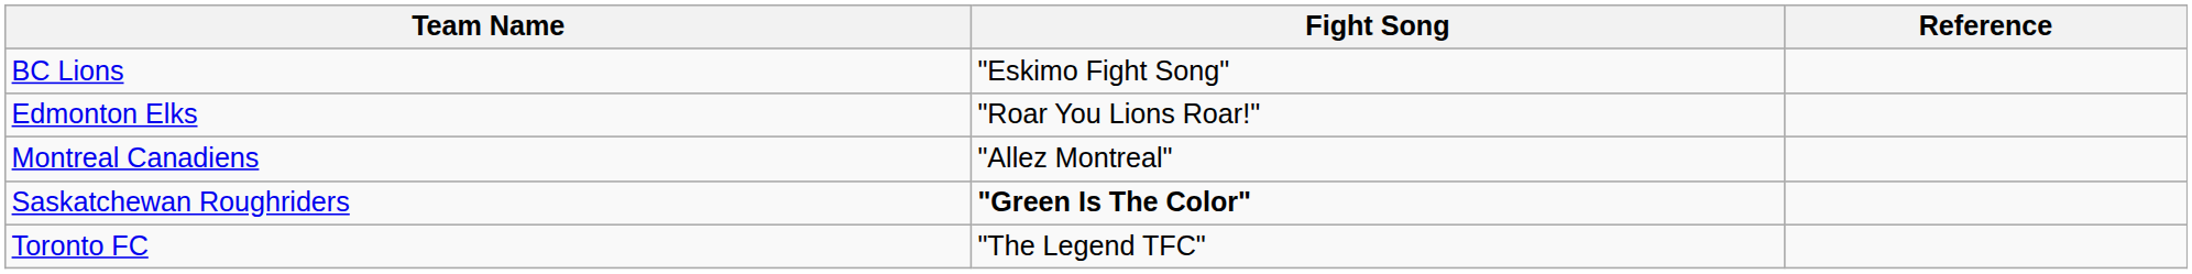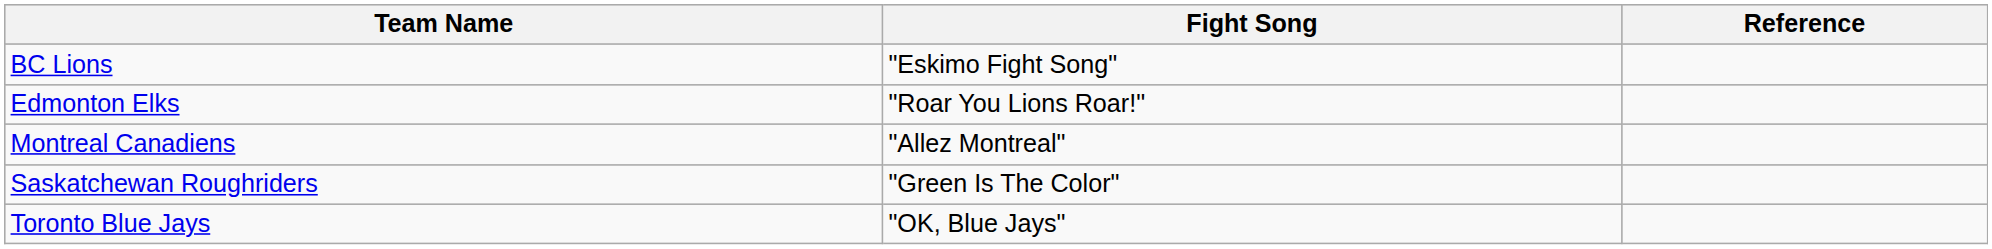 <table class="sortable wikitable" style="width:100%;">
 <tr>
 <th>Team Name</th>
 <th>Fight Song</th>
 <th>Reference</th>
 </tr>
 <tr>
 <td><a href='#'>BC Lions</a></td>
 <td>"Eskimo Fight Song"</td>
 <td></td>
 </tr>
 <tr>
 <td><a href='#'>Edmonton Elks</a></td>
 <td>"Roar You Lions Roar!"</td>
 <td></td>
 </tr>
 <tr>
 <td><a href='#'>Montreal Canadiens</a></td>
 <td>"Allez Montreal"</td>
 <td></td>
 </tr>
 <tr>
 <td><a href='#'>Saskatchewan Roughriders</a></td>
-<td><strong>"Green Is The Color"</strong></td>
+<td>"Green Is The Color"</td>
 <td></td>
 </tr>
 <tr>
-<td><a href='#'>Toronto FC</a></td>
-<td>"The Legend TFC"</td>
+<td><a href='#'>Toronto Blue Jays</a></td>
+<td>"OK, Blue Jays"</td>
 <td></td>
 </tr>
 </table>
